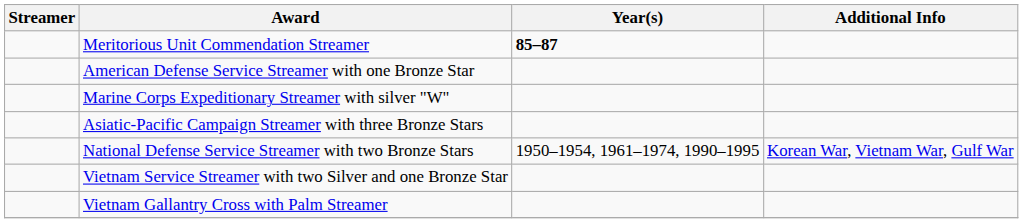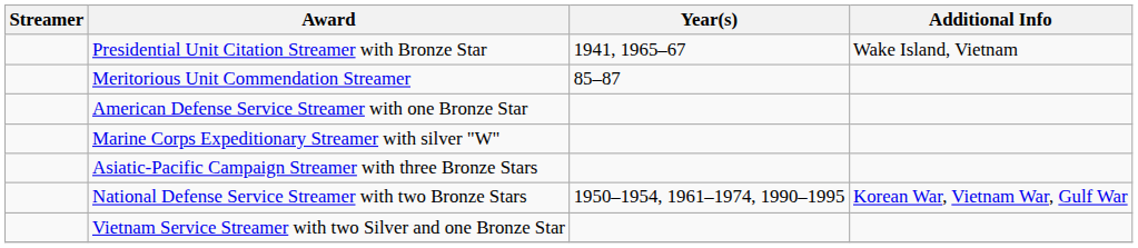 <table class=wikitable>
 <tr>
 <th>Streamer</th>
 <th>Award</th>
 <th>Year(s)</th>
 <th>Additional Info</th>
 </tr>
 <tr>
 <td></td>
+<td><a href='#'>Presidential Unit Citation Streamer</a> with Bronze Star</td>
+<td>1941, 1965–67</td>
+<td>Wake Island, Vietnam</td>
+</tr>
+<tr>
+<td></td>
 <td><a href='#'>Meritorious Unit Commendation Streamer</a></td>
-<td><strong>85–87</strong></td>
+<td>85–87</td>
 <td><br></td>
 </tr>
 <tr>
 <td></td>
 <td><a href='#'>American Defense Service Streamer</a> with one Bronze Star</td>
 <td><br></td>
 <td><br></td>
 </tr>
 <tr>
 <td></td>
 <td><a href='#'>Marine Corps Expeditionary Streamer</a> with silver "W"</td>
 <td><br></td>
 <td><br></td>
 </tr>
 <tr>
 <td></td>
 <td><a href='#'>Asiatic-Pacific Campaign Streamer</a> with three Bronze Stars</td>
 <td><br></td>
 <td><br></td>
 </tr>
 <tr>
 <td></td>
 <td><a href='#'>National Defense Service Streamer</a> with two Bronze Stars</td>
 <td>1950–1954, 1961–1974, 1990–1995</td>
 <td><a href='#'>Korean War</a>, <a href='#'>Vietnam War</a>, <a href='#'>Gulf War</a></td>
 </tr>
 <tr>
 <td></td>
 <td><a href='#'>Vietnam Service Streamer</a> with two Silver and one Bronze Star</td>
 <td><br></td>
 <td><br></td>
 </tr>
 <tr>
-<td></td>
-<td><a href='#'>Vietnam Gallantry Cross with Palm Streamer</a></td>
-<td><br></td>
-<td><br></td>
-</tr>
-<tr>
 </tr>
 </table>
